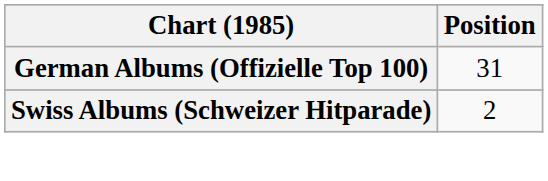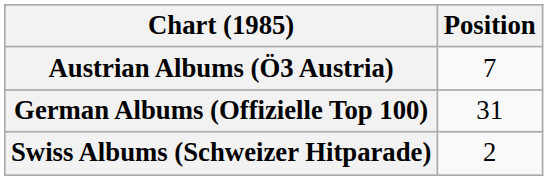 <table class="wikitable sortable plainrowheaders" style="text-align:center">
 <tr>
 <th scope="col">Chart (1985)</th>
 <th scope="col">Position</th>
+</tr>
+<tr>
+<th scope="row">Austrian Albums (Ö3 Austria)</th>
+<td>7</td>
 </tr>
 <tr>
 <th scope="row">German Albums (Offizielle Top 100)</th>
 <td>31</td>
 </tr>
 <tr>
 <th scope="row">Swiss Albums (Schweizer Hitparade)</th>
 <td>2</td>
 </tr>
 </table>
